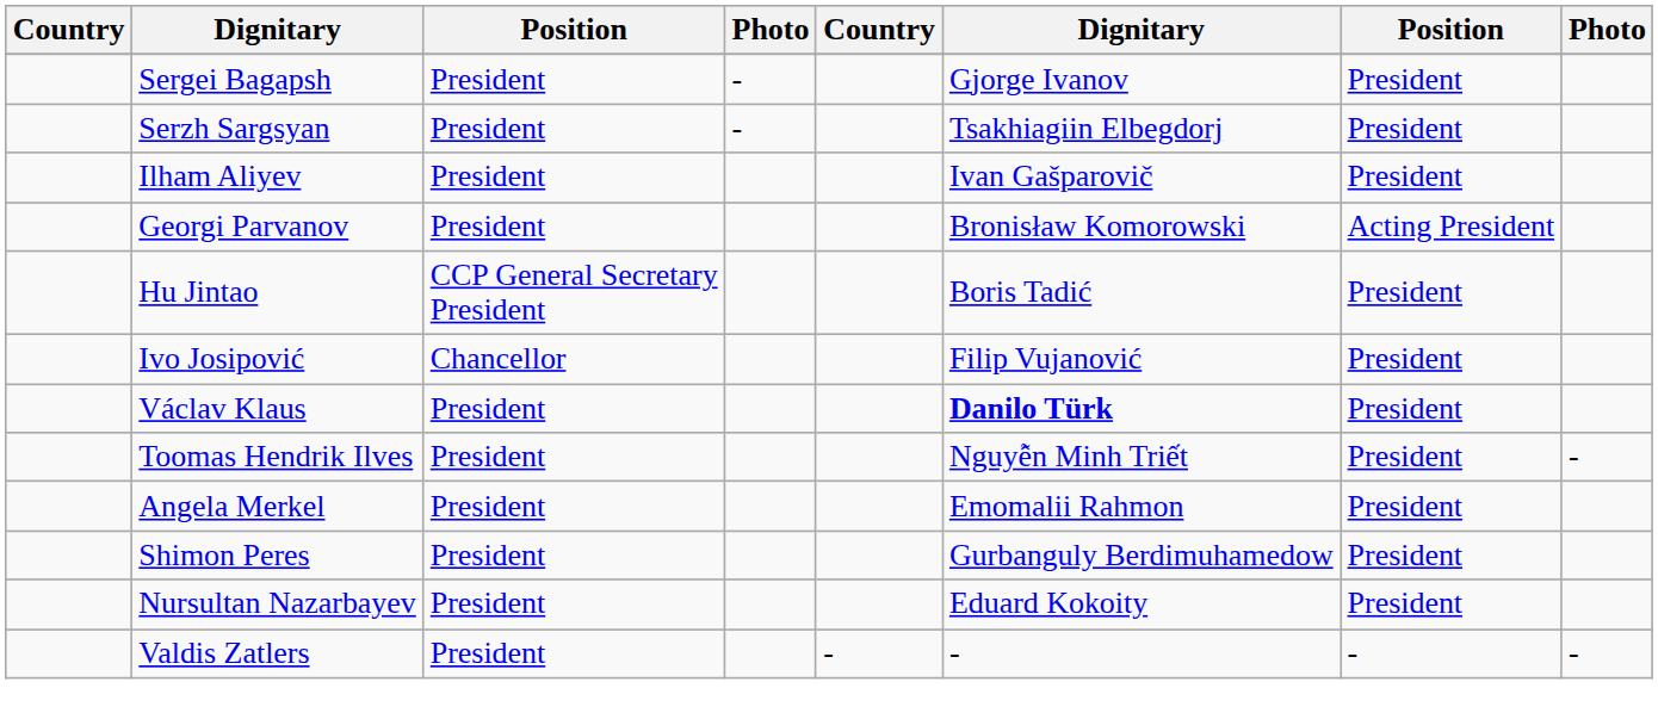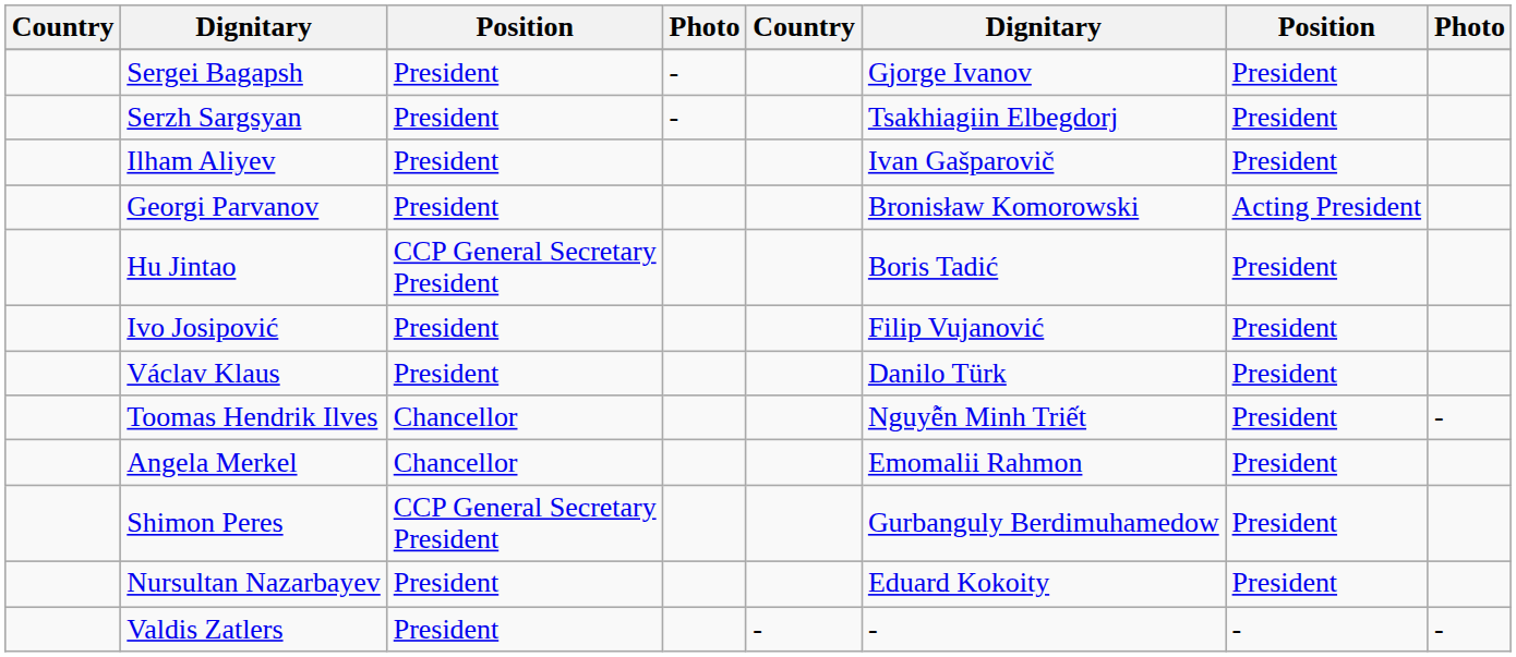 <table class="wikitable">
 <tr valign="middle">
 <th>Country</th>
 <th>Dignitary</th>
 <th>Position</th>
 <th>Photo</th>
 <th>Country</th>
 <th>Dignitary</th>
 <th>Position</th>
 <th>Photo</th>
 </tr>
 <tr style="font-weight:bold; background-color: #DDDDDD">
 </tr>
 <tr>
 <td></td>
 <td><a href='#'>Sergei Bagapsh</a></td>
 <td><a href='#'>President</a></td>
 <td>-</td>
 <td></td>
 <td><a href='#'>Gjorge Ivanov</a></td>
 <td><a href='#'>President</a></td>
 <td></td>
 </tr>
 <tr>
 <td></td>
 <td><a href='#'>Serzh Sargsyan</a></td>
 <td><a href='#'>President</a></td>
 <td>-</td>
 <td></td>
 <td><a href='#'>Tsakhiagiin Elbegdorj</a></td>
 <td><a href='#'>President</a></td>
 <td></td>
 </tr>
 <tr>
 <td></td>
 <td><a href='#'>Ilham Aliyev</a></td>
 <td><a href='#'>President</a></td>
 <td></td>
 <td></td>
 <td><a href='#'>Ivan Gašparovič</a></td>
 <td><a href='#'>President</a></td>
 <td></td>
 </tr>
 <tr>
 <td></td>
 <td><a href='#'>Georgi Parvanov</a></td>
 <td><a href='#'>President</a></td>
 <td></td>
 <td></td>
 <td><a href='#'>Bronisław Komorowski</a></td>
 <td><a href='#'>Acting President</a></td>
 <td></td>
 </tr>
 <tr>
 <td></td>
 <td><a href='#'>Hu Jintao</a></td>
 <td><a href='#'>CCP General Secretary</a><br><a href='#'>President</a></td>
 <td></td>
 <td></td>
 <td><a href='#'>Boris Tadić</a></td>
 <td><a href='#'>President</a></td>
 <td></td>
 </tr>
 <tr>
 <td></td>
 <td><a href='#'>Ivo Josipović</a></td>
-<td><a href='#'>Chancellor</a></td>
+<td><a href='#'>President</a></td>
 <td></td>
 <td></td>
 <td><a href='#'>Filip Vujanović</a></td>
 <td><a href='#'>President</a></td>
 <td></td>
 </tr>
 <tr>
 <td></td>
 <td><a href='#'>Václav Klaus</a></td>
 <td><a href='#'>President</a></td>
 <td></td>
 <td></td>
-<td><strong><a href='#'>Danilo Türk</a></strong></td>
+<td><a href='#'>Danilo Türk</a></td>
 <td><a href='#'>President</a></td>
 <td></td>
 </tr>
 <tr>
 <td></td>
 <td><a href='#'>Toomas Hendrik Ilves</a></td>
-<td><a href='#'>President</a></td>
+<td><a href='#'>Chancellor</a></td>
 <td></td>
 <td></td>
 <td><a href='#'>Nguyễn Minh Triết</a></td>
 <td><a href='#'>President</a></td>
 <td>-</td>
 </tr>
 <tr>
 <td></td>
 <td><a href='#'>Angela Merkel</a></td>
-<td><a href='#'>President</a></td>
+<td><a href='#'>Chancellor</a></td>
 <td></td>
 <td></td>
 <td><a href='#'>Emomalii Rahmon</a></td>
 <td><a href='#'>President</a></td>
 <td></td>
 </tr>
 <tr>
 <td></td>
 <td><a href='#'>Shimon Peres</a></td>
-<td><a href='#'>President</a></td>
+<td><a href='#'>CCP General Secretary</a><br><a href='#'>President</a></td>
 <td></td>
 <td></td>
 <td><a href='#'>Gurbanguly Berdimuhamedow</a></td>
 <td><a href='#'>President</a></td>
 <td></td>
 </tr>
 <tr>
 <td></td>
 <td><a href='#'>Nursultan Nazarbayev</a></td>
 <td><a href='#'>President</a></td>
 <td></td>
 <td></td>
 <td><a href='#'>Eduard Kokoity</a></td>
 <td><a href='#'>President</a></td>
 <td></td>
 </tr>
 <tr>
 <td></td>
 <td><a href='#'>Valdis Zatlers</a></td>
 <td><a href='#'>President</a></td>
 <td></td>
 <td>-</td>
 <td>-</td>
 <td>-</td>
 <td>-</td>
 </tr>
 </table>
